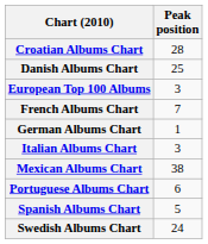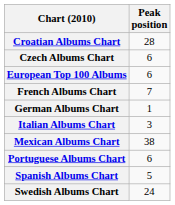 <table class="wikitable sortable plainrowheaders" style="text-align:center">
 <tr>
 <th scope="col">Chart (2010)</th>
 <th scope="col">Peak<br>position</th>
 </tr>
 <tr>
 <th scope="row"><a href='#'>Croatian Albums Chart</a></th>
 <td>28</td>
 </tr>
 <tr>
-<th scope="row">Danish Albums Chart</th>
-<td>25</td>
+<th scope="row">Czech Albums Chart</th>
+<td>6</td>
 </tr>
 <tr>
 <th scope="row"><a href='#'>European Top 100 Albums</a></th>
-<td>3</td>
+<td>6</td>
 </tr>
 <tr>
 <th scope="row">French Albums Chart</th>
 <td>7</td>
 </tr>
 <tr>
 <th scope="row">German Albums Chart</th>
 <td>1</td>
 </tr>
 <tr>
 <th scope="row"><a href='#'>Italian Albums Chart</a></th>
 <td>3</td>
 </tr>
 <tr>
 <th scope="row"><a href='#'>Mexican Albums Chart</a></th>
 <td>38</td>
 </tr>
 <tr>
 <th scope="row"><a href='#'>Portuguese Albums Chart</a></th>
 <td>6</td>
 </tr>
 <tr>
 <th scope="row"><a href='#'>Spanish Albums Chart</a></th>
 <td>5</td>
 </tr>
 <tr>
 <th scope="row">Swedish Albums Chart</th>
 <td>24</td>
 </tr>
 </table>
